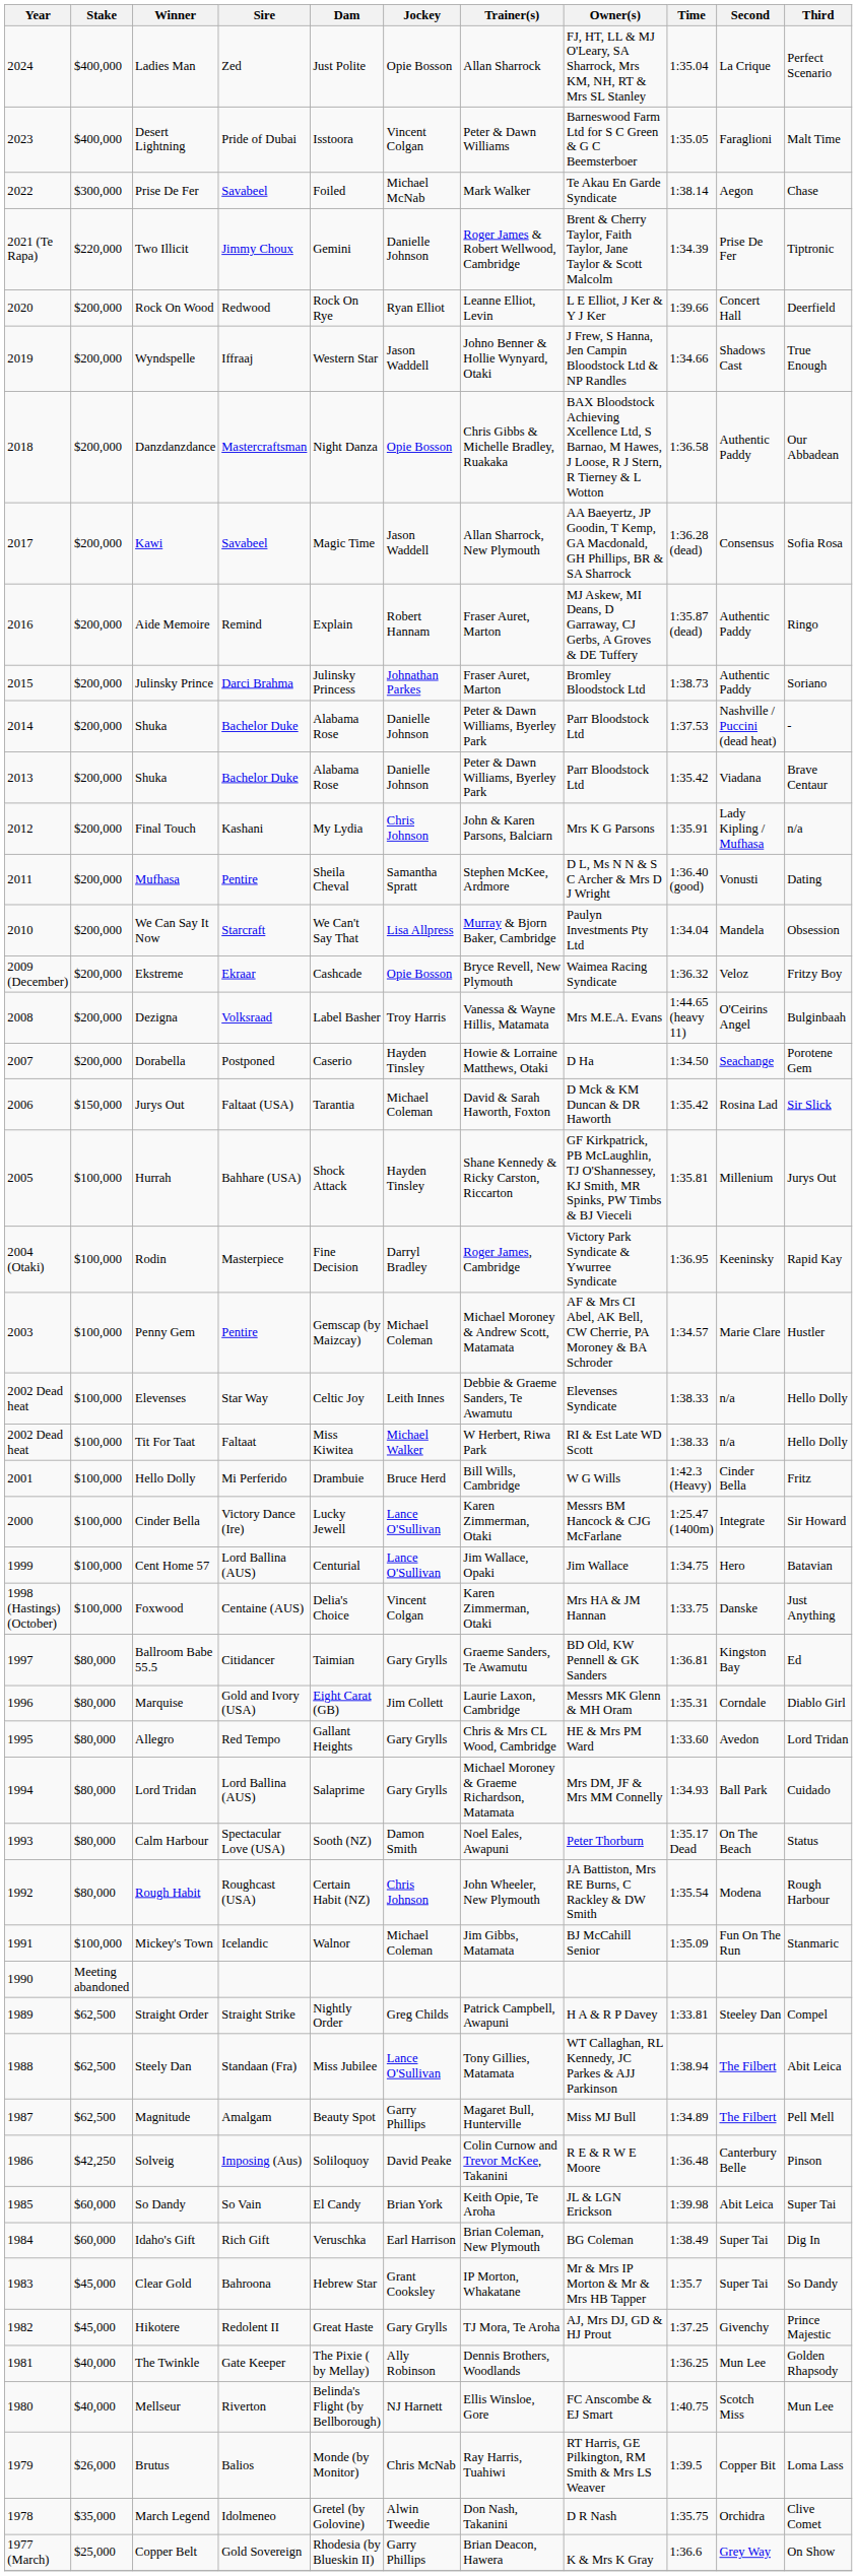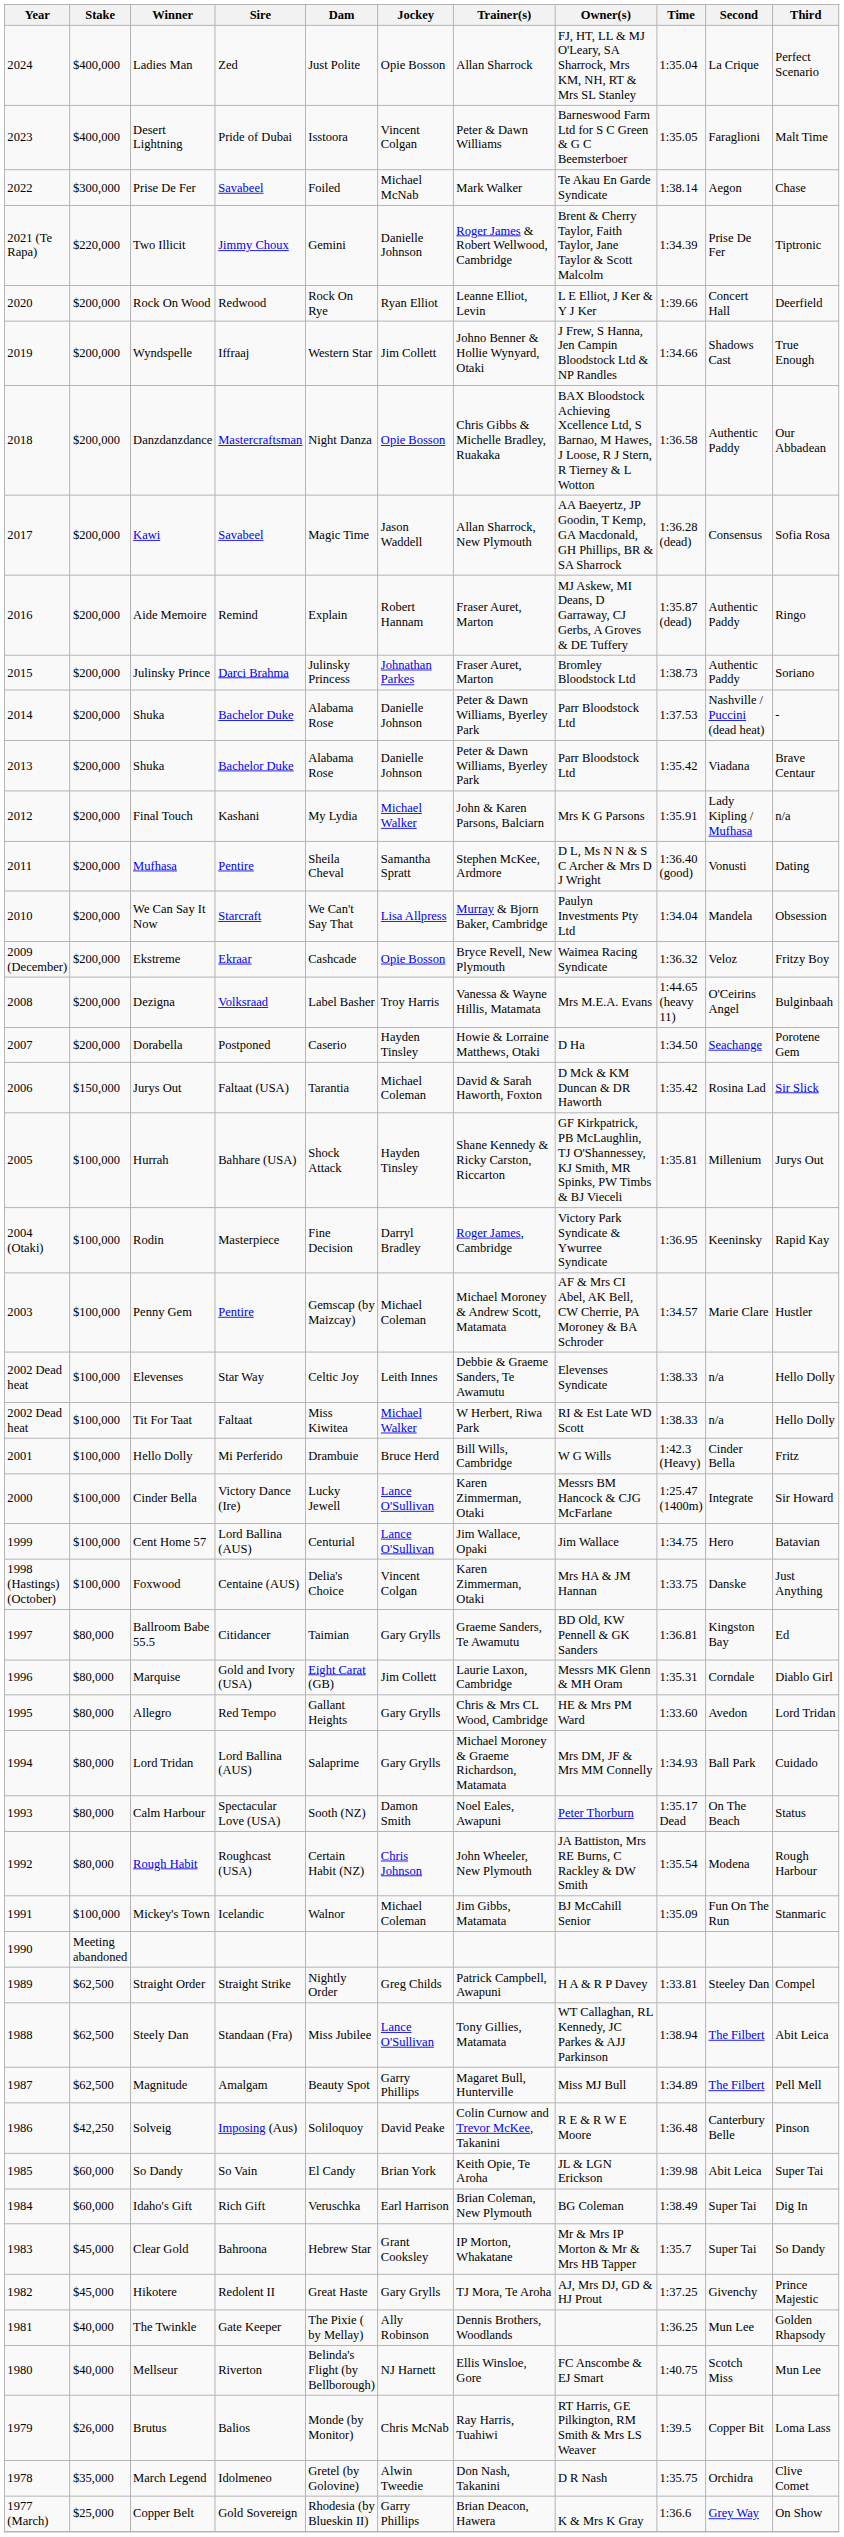 <table class="wikitable sortable" style="font-size:90%">
 <tr>
 <th style="width:20px">Year</th>
 <th style="width:40px">Stake</th>
 <th style="width:70px">Winner</th>
 <th style="width:70px">Sire</th>
 <th style="width:70px">Dam</th>
 <th style="width:80px">Jockey</th>
 <th style="width:110px">Trainer(s)</th>
 <th style="width:110px">Owner(s)</th>
 <th style="width:40px">Time</th>
 <th style="width:70px">Second</th>
 <th style="width:70px">Third</th>
 </tr>
 <tr>
 <td>2024</td>
 <td>$400,000</td>
 <td>Ladies Man</td>
 <td>Zed</td>
 <td>Just Polite</td>
 <td>Opie Bosson</td>
 <td>Allan Sharrock</td>
 <td>FJ, HT, LL & MJ O'Leary, SA Sharrock, Mrs KM, NH, RT & Mrs SL Stanley</td>
 <td>1:35.04</td>
 <td>La Crique</td>
 <td>Perfect Scenario</td>
 </tr>
 <tr>
 <td>2023</td>
 <td>$400,000</td>
 <td>Desert Lightning</td>
 <td>Pride of Dubai</td>
 <td>Isstoora</td>
 <td>Vincent Colgan</td>
 <td>Peter & Dawn Williams</td>
 <td>Barneswood Farm Ltd for S C Green & G C Beemsterboer</td>
 <td>1:35.05</td>
 <td>Faraglioni</td>
 <td>Malt Time</td>
 </tr>
 <tr>
 <td>2022</td>
 <td>$300,000</td>
 <td>Prise De Fer</td>
 <td><a href='#'>Savabeel</a></td>
 <td>Foiled</td>
 <td>Michael McNab</td>
 <td>Mark Walker</td>
 <td>Te Akau En Garde Syndicate</td>
 <td>1:38.14</td>
 <td>Aegon</td>
 <td>Chase</td>
 </tr>
 <tr>
 <td>2021 (Te Rapa)</td>
 <td>$220,000</td>
 <td>Two Illicit</td>
 <td><a href='#'>Jimmy Choux</a></td>
 <td>Gemini</td>
 <td>Danielle Johnson</td>
 <td><a href='#'>Roger James</a> & Robert Wellwood, Cambridge</td>
 <td>Brent & Cherry Taylor, Faith Taylor, Jane Taylor & Scott Malcolm</td>
 <td>1:34.39</td>
 <td>Prise De Fer</td>
 <td>Tiptronic</td>
 </tr>
 <tr>
 <td>2020</td>
 <td>$200,000</td>
 <td>Rock On Wood</td>
 <td>Redwood</td>
 <td>Rock On Rye</td>
 <td>Ryan Elliot</td>
 <td>Leanne Elliot,  Levin</td>
 <td>L E Elliot, J Ker & Y J Ker</td>
 <td>1:39.66</td>
 <td>Concert Hall</td>
 <td>Deerfield</td>
 </tr>
 <tr>
 <td>2019</td>
 <td>$200,000</td>
 <td>Wyndspelle</td>
 <td>Iffraaj</td>
 <td>Western Star</td>
-<td>Jason Waddell</td>
+<td>Jim Collett</td>
 <td>Johno Benner & Hollie Wynyard, Otaki</td>
 <td>J Frew, S Hanna, Jen Campin Bloodstock Ltd & NP Randles</td>
 <td>1:34.66</td>
 <td>Shadows Cast</td>
 <td>True Enough</td>
 </tr>
 <tr>
 <td>2018</td>
 <td>$200,000</td>
 <td>Danzdanzdance</td>
 <td><a href='#'>Mastercraftsman</a></td>
 <td>Night Danza</td>
 <td><a href='#'>Opie Bosson</a></td>
 <td>Chris Gibbs & Michelle Bradley, Ruakaka</td>
 <td>BAX Bloodstock Achieving Xcellence Ltd, S Barnao, M Hawes, J Loose, R J Stern, R Tierney & L Wotton</td>
 <td>1:36.58</td>
 <td>Authentic Paddy</td>
 <td>Our Abbadean</td>
 </tr>
 <tr>
 <td>2017</td>
 <td>$200,000</td>
 <td><a href='#'>Kawi</a></td>
 <td><a href='#'>Savabeel</a></td>
 <td>Magic Time</td>
 <td>Jason Waddell</td>
 <td>Allan Sharrock, New Plymouth</td>
 <td>AA Baeyertz, JP Goodin, T Kemp, GA Macdonald, GH Phillips, BR & SA Sharrock</td>
 <td>1:36.28 (dead)</td>
 <td>Consensus</td>
 <td>Sofia Rosa</td>
 </tr>
 <tr>
 <td>2016</td>
 <td>$200,000</td>
 <td>Aide Memoire</td>
 <td>Remind</td>
 <td>Explain</td>
 <td>Robert Hannam</td>
 <td>Fraser Auret, Marton</td>
 <td>MJ Askew, MI Deans, D Garraway, CJ Gerbs, A Groves & DE Tuffery</td>
 <td>1:35.87 (dead)</td>
 <td>Authentic Paddy</td>
 <td>Ringo</td>
 </tr>
 <tr>
 <td>2015</td>
 <td>$200,000</td>
 <td>Julinsky Prince</td>
 <td><a href='#'>Darci Brahma</a></td>
 <td>Julinsky Princess</td>
 <td><a href='#'>Johnathan Parkes</a></td>
 <td>Fraser Auret, Marton</td>
 <td>Bromley Bloodstock Ltd</td>
 <td>1:38.73</td>
 <td>Authentic Paddy</td>
 <td>Soriano</td>
 </tr>
 <tr>
 <td>2014</td>
 <td>$200,000</td>
 <td>Shuka</td>
 <td><a href='#'>Bachelor Duke</a></td>
 <td>Alabama Rose</td>
 <td>Danielle Johnson</td>
 <td>Peter & Dawn Williams, Byerley Park</td>
 <td>Parr Bloodstock Ltd</td>
 <td>1:37.53</td>
 <td>Nashville / <a href='#'>Puccini</a> (dead heat)</td>
 <td>-</td>
 </tr>
 <tr>
 <td>2013</td>
 <td>$200,000</td>
 <td>Shuka</td>
 <td><a href='#'>Bachelor Duke</a></td>
 <td>Alabama Rose</td>
 <td>Danielle Johnson</td>
 <td>Peter & Dawn Williams, Byerley Park</td>
 <td>Parr Bloodstock Ltd</td>
 <td>1:35.42</td>
 <td>Viadana</td>
 <td>Brave Centaur</td>
 </tr>
 <tr>
 <td>2012</td>
 <td>$200,000</td>
 <td>Final Touch</td>
 <td>Kashani</td>
 <td>My Lydia</td>
-<td><a href='#'>Chris Johnson</a></td>
+<td><a href='#'>Michael Walker</a></td>
 <td>John & Karen Parsons, Balciarn</td>
 <td>Mrs K G Parsons</td>
 <td>1:35.91</td>
 <td>Lady Kipling / <a href='#'>Mufhasa</a></td>
 <td>n/a</td>
 </tr>
 <tr>
 <td>2011</td>
 <td>$200,000</td>
 <td><a href='#'>Mufhasa</a></td>
 <td><a href='#'>Pentire</a></td>
 <td>Sheila Cheval</td>
 <td>Samantha Spratt</td>
 <td>Stephen McKee, Ardmore</td>
 <td>D L, Ms N N & S C Archer & Mrs D J Wright</td>
 <td>1:36.40 (good)</td>
 <td>Vonusti</td>
 <td>Dating</td>
 </tr>
 <tr>
 <td>2010</td>
 <td>$200,000</td>
 <td>We Can Say It Now</td>
 <td><a href='#'>Starcraft</a></td>
 <td>We Can't Say That</td>
 <td><a href='#'>Lisa Allpress</a></td>
 <td><a href='#'>Murray</a> & Bjorn Baker, Cambridge</td>
 <td>Paulyn Investments Pty Ltd</td>
 <td>1:34.04</td>
 <td>Mandela</td>
 <td>Obsession</td>
 </tr>
 <tr>
 <td>2009 (December)</td>
 <td>$200,000</td>
 <td>Ekstreme</td>
 <td><a href='#'>Ekraar</a></td>
 <td>Cashcade</td>
 <td><a href='#'>Opie Bosson</a></td>
 <td>Bryce Revell, New Plymouth</td>
 <td>Waimea Racing Syndicate</td>
 <td>1:36.32</td>
 <td>Veloz</td>
 <td>Fritzy Boy</td>
 </tr>
 <tr>
 <td>2008</td>
 <td>$200,000</td>
 <td>Dezigna</td>
 <td><a href='#'>Volksraad</a></td>
 <td>Label Basher</td>
 <td>Troy Harris</td>
 <td>Vanessa & Wayne Hillis, Matamata</td>
 <td>Mrs M.E.A. Evans</td>
 <td>1:44.65 (heavy 11)</td>
 <td>O'Ceirins Angel</td>
 <td>Bulginbaah</td>
 </tr>
 <tr>
 <td>2007</td>
 <td>$200,000</td>
 <td>Dorabella</td>
 <td>Postponed</td>
 <td>Caserio</td>
 <td>Hayden Tinsley</td>
 <td>Howie & Lorraine Matthews, Otaki</td>
 <td>D Ha</td>
 <td>1:34.50</td>
 <td><a href='#'>Seachange</a></td>
 <td>Porotene Gem</td>
 </tr>
 <tr>
 <td>2006</td>
 <td>$150,000</td>
 <td>Jurys Out</td>
 <td>Faltaat (USA)</td>
 <td>Tarantia</td>
 <td>Michael Coleman</td>
 <td>David & Sarah Haworth, Foxton</td>
 <td>D Mck & KM Duncan & DR Haworth</td>
 <td>1:35.42</td>
 <td>Rosina Lad</td>
 <td><a href='#'>Sir Slick</a></td>
 </tr>
 <tr>
 <td>2005</td>
 <td>$100,000</td>
 <td>Hurrah</td>
 <td>Bahhare (USA)</td>
 <td>Shock Attack</td>
 <td>Hayden Tinsley</td>
 <td>Shane Kennedy & Ricky Carston, Riccarton</td>
 <td>GF Kirkpatrick, PB McLaughlin, TJ O'Shannessey, KJ Smith, MR Spinks, PW Timbs & BJ Vieceli</td>
 <td>1:35.81</td>
 <td>Millenium</td>
 <td>Jurys Out</td>
 </tr>
 <tr>
 <td>2004 (Otaki)</td>
 <td>$100,000</td>
 <td>Rodin</td>
 <td>Masterpiece</td>
 <td>Fine Decision</td>
 <td>Darryl Bradley</td>
 <td><a href='#'>Roger James</a>, Cambridge</td>
 <td>Victory Park Syndicate  & Ywurree Syndicate</td>
 <td>1:36.95</td>
 <td>Keeninsky</td>
 <td>Rapid Kay</td>
 </tr>
 <tr>
 <td>2003</td>
 <td>$100,000</td>
 <td>Penny Gem</td>
 <td><a href='#'>Pentire</a></td>
 <td>Gemscap (by Maizcay)</td>
 <td>Michael Coleman</td>
 <td>Michael Moroney & Andrew Scott, Matamata</td>
 <td>AF & Mrs CI Abel, AK Bell, CW Cherrie, PA Moroney & BA Schroder</td>
 <td>1:34.57</td>
 <td>Marie Clare</td>
 <td>Hustler</td>
 </tr>
 <tr>
 <td>2002 Dead heat</td>
 <td>$100,000</td>
 <td>Elevenses</td>
 <td>Star Way</td>
 <td>Celtic Joy</td>
 <td>Leith Innes</td>
 <td>Debbie & Graeme Sanders, Te Awamutu</td>
 <td>Elevenses Syndicate</td>
 <td>1:38.33</td>
 <td>n/a</td>
 <td>Hello Dolly</td>
 </tr>
 <tr>
 <td>2002 Dead heat</td>
 <td>$100,000</td>
 <td>Tit For Taat</td>
 <td>Faltaat</td>
 <td>Miss Kiwitea</td>
 <td><a href='#'>Michael Walker</a></td>
 <td>W Herbert, Riwa Park</td>
 <td>RI & Est Late WD Scott</td>
 <td>1:38.33</td>
 <td>n/a</td>
 <td>Hello Dolly</td>
 </tr>
 <tr>
 <td>2001</td>
 <td>$100,000</td>
 <td>Hello Dolly</td>
 <td>Mi Perferido</td>
 <td>Drambuie</td>
 <td>Bruce Herd</td>
 <td>Bill Wills, Cambridge</td>
 <td>W G Wills</td>
 <td>1:42.3 (Heavy)</td>
 <td>Cinder Bella</td>
 <td>Fritz</td>
 </tr>
 <tr>
 <td>2000</td>
 <td>$100,000</td>
 <td>Cinder Bella</td>
 <td>Victory Dance (Ire)</td>
 <td>Lucky Jewell</td>
 <td><a href='#'>Lance O'Sullivan</a></td>
 <td>Karen Zimmerman, Otaki</td>
 <td>Messrs BM Hancock & CJG McFarlane</td>
 <td>1:25.47 (1400m)</td>
 <td>Integrate</td>
 <td>Sir Howard</td>
 </tr>
 <tr>
 <td>1999</td>
 <td>$100,000</td>
 <td>Cent Home 57</td>
 <td>Lord Ballina (AUS)</td>
 <td>Centurial</td>
 <td><a href='#'>Lance O'Sullivan</a></td>
 <td>Jim Wallace, Opaki</td>
 <td>Jim Wallace</td>
 <td>1:34.75</td>
 <td>Hero</td>
 <td>Batavian</td>
 </tr>
 <tr>
 <td>1998 (Hastings) (October)</td>
 <td>$100,000</td>
 <td>Foxwood</td>
 <td>Centaine (AUS)</td>
 <td>Delia's Choice</td>
 <td>Vincent Colgan</td>
 <td>Karen Zimmerman, Otaki</td>
 <td>Mrs HA & JM Hannan</td>
 <td>1:33.75</td>
 <td>Danske</td>
 <td>Just Anything</td>
 </tr>
 <tr>
 <td>1997</td>
 <td>$80,000</td>
 <td>Ballroom Babe 55.5</td>
 <td>Citidancer</td>
 <td>Taimian</td>
 <td>Gary Grylls</td>
 <td>Graeme Sanders, Te Awamutu</td>
 <td>BD Old, KW Pennell & GK Sanders</td>
 <td>1:36.81</td>
 <td>Kingston Bay</td>
 <td>Ed</td>
 </tr>
 <tr>
 <td>1996</td>
 <td>$80,000</td>
 <td>Marquise</td>
 <td>Gold and Ivory (USA)</td>
 <td><a href='#'>Eight Carat</a> (GB)</td>
 <td>Jim Collett</td>
 <td>Laurie Laxon, Cambridge</td>
 <td>Messrs MK Glenn & MH Oram</td>
 <td>1:35.31</td>
 <td>Corndale</td>
 <td>Diablo Girl</td>
 </tr>
 <tr>
 <td>1995</td>
 <td>$80,000</td>
 <td>Allegro</td>
 <td>Red Tempo</td>
 <td>Gallant Heights</td>
 <td>Gary Grylls</td>
 <td>Chris & Mrs CL Wood, Cambridge</td>
 <td>HE & Mrs PM Ward</td>
 <td>1:33.60</td>
 <td>Avedon</td>
 <td>Lord Tridan</td>
 </tr>
 <tr>
 <td>1994</td>
 <td>$80,000</td>
 <td>Lord Tridan</td>
 <td>Lord Ballina (AUS)</td>
 <td>Salaprime</td>
 <td>Gary Grylls</td>
 <td>Michael Moroney & Graeme Richardson, Matamata</td>
 <td>Mrs DM, JF & Mrs MM Connelly</td>
 <td>1:34.93</td>
 <td>Ball Park</td>
 <td>Cuidado</td>
 </tr>
 <tr>
 <td>1993</td>
 <td>$80,000</td>
 <td>Calm Harbour</td>
 <td>Spectacular Love (USA)</td>
 <td>Sooth (NZ)</td>
 <td>Damon Smith</td>
 <td>Noel Eales, Awapuni</td>
 <td><a href='#'>Peter Thorburn</a></td>
 <td>1:35.17 Dead</td>
 <td>On The Beach</td>
 <td>Status</td>
 </tr>
 <tr>
 <td>1992</td>
 <td>$80,000</td>
 <td><a href='#'>Rough Habit</a></td>
 <td>Roughcast (USA)</td>
 <td>Certain Habit (NZ)</td>
 <td><a href='#'>Chris Johnson</a></td>
 <td>John Wheeler, New Plymouth</td>
 <td>JA Battiston, Mrs RE Burns, C Rackley & DW Smith</td>
 <td>1:35.54</td>
 <td>Modena</td>
 <td>Rough Harbour</td>
 </tr>
 <tr>
 <td>1991</td>
 <td>$100,000</td>
 <td>Mickey's Town</td>
 <td>Icelandic</td>
 <td>Walnor</td>
 <td>Michael Coleman</td>
 <td>Jim Gibbs, Matamata</td>
 <td>BJ McCahill Senior</td>
 <td>1:35.09</td>
 <td>Fun On The Run</td>
 <td>Stanmaric</td>
 </tr>
 <tr>
 <td>1990</td>
 <td>Meeting abandoned</td>
 <td></td>
 <td></td>
 <td></td>
 <td></td>
 <td></td>
 <td></td>
 <td></td>
 <td></td>
 </tr>
 <tr>
 <td>1989</td>
 <td>$62,500</td>
 <td>Straight Order</td>
 <td>Straight Strike</td>
 <td>Nightly Order</td>
 <td>Greg Childs</td>
 <td>Patrick Campbell, Awapuni</td>
 <td>H A & R P Davey</td>
 <td>1:33.81</td>
 <td>Steeley Dan</td>
 <td>Compel</td>
 </tr>
 <tr>
 <td>1988</td>
 <td>$62,500</td>
 <td>Steely Dan</td>
 <td>Standaan (Fra)</td>
 <td>Miss Jubilee</td>
 <td><a href='#'>Lance O'Sullivan</a></td>
 <td>Tony Gillies, Matamata</td>
 <td>WT Callaghan, RL Kennedy, JC Parkes & AJJ Parkinson</td>
 <td>1:38.94</td>
 <td><a href='#'>The Filbert</a></td>
 <td>Abit Leica</td>
 </tr>
 <tr>
 <td>1987</td>
 <td>$62,500</td>
 <td>Magnitude</td>
 <td>Amalgam</td>
 <td>Beauty Spot</td>
 <td>Garry Phillips</td>
 <td>Magaret Bull, Hunterville</td>
 <td>Miss MJ Bull</td>
 <td>1:34.89</td>
 <td><a href='#'>The Filbert</a></td>
 <td>Pell Mell</td>
 </tr>
 <tr>
 <td>1986</td>
 <td>$42,250</td>
 <td>Solveig</td>
 <td><a href='#'>Imposing</a> (Aus)</td>
 <td>Soliloquoy</td>
 <td>David Peake</td>
 <td>Colin Curnow and <a href='#'>Trevor McKee</a>, Takanini</td>
 <td>R E & R W E Moore</td>
 <td>1:36.48</td>
 <td>Canterbury Belle</td>
 <td>Pinson</td>
 </tr>
 <tr>
 <td>1985</td>
 <td>$60,000</td>
 <td>So Dandy</td>
 <td>So Vain</td>
 <td>El Candy</td>
 <td>Brian York</td>
 <td>Keith Opie, Te Aroha</td>
 <td>JL & LGN Erickson</td>
 <td>1:39.98</td>
 <td>Abit Leica</td>
 <td>Super Tai</td>
 </tr>
 <tr>
 <td>1984</td>
 <td>$60,000</td>
 <td>Idaho's Gift</td>
 <td>Rich Gift</td>
 <td>Veruschka</td>
 <td>Earl Harrison</td>
 <td>Brian Coleman, New Plymouth</td>
 <td>BG Coleman</td>
 <td>1:38.49</td>
 <td>Super Tai</td>
 <td>Dig In</td>
 </tr>
 <tr>
 <td>1983</td>
 <td>$45,000</td>
 <td>Clear Gold</td>
 <td>Bahroona</td>
 <td>Hebrew Star</td>
 <td>Grant Cooksley</td>
 <td>IP Morton, Whakatane</td>
 <td>Mr & Mrs IP Morton & Mr & Mrs HB Tapper</td>
 <td>1:35.7</td>
 <td>Super Tai</td>
 <td>So Dandy</td>
 </tr>
 <tr>
 <td>1982</td>
 <td>$45,000</td>
 <td>Hikotere</td>
 <td>Redolent II</td>
 <td>Great Haste</td>
 <td>Gary Grylls</td>
 <td>TJ Mora, Te Aroha</td>
 <td>AJ, Mrs DJ, GD & HJ Prout</td>
 <td>1:37.25</td>
 <td>Givenchy</td>
 <td>Prince Majestic</td>
 </tr>
 <tr>
 <td>1981</td>
 <td>$40,000</td>
 <td>The Twinkle</td>
 <td>Gate Keeper</td>
 <td>The Pixie ( by Mellay)</td>
 <td>Ally Robinson</td>
 <td>Dennis Brothers, Woodlands</td>
 <td></td>
 <td>1:36.25</td>
 <td>Mun Lee</td>
 <td>Golden Rhapsody</td>
 </tr>
 <tr>
 <td>1980</td>
 <td>$40,000</td>
 <td>Mellseur</td>
 <td>Riverton</td>
 <td>Belinda's Flight (by Bellborough)</td>
 <td>NJ Harnett</td>
 <td>Ellis Winsloe, Gore</td>
 <td>FC Anscombe & EJ Smart</td>
 <td>1:40.75</td>
 <td>Scotch Miss</td>
 <td>Mun Lee</td>
 </tr>
 <tr>
 <td>1979</td>
 <td>$26,000</td>
 <td>Brutus</td>
 <td>Balios</td>
 <td>Monde (by Monitor)</td>
 <td>Chris McNab</td>
 <td>Ray Harris, Tuahiwi</td>
 <td>RT Harris, GE Pilkington, RM Smith & Mrs LS Weaver</td>
 <td>1:39.5</td>
 <td>Copper Bit</td>
 <td>Loma Lass</td>
 </tr>
 <tr>
 <td>1978</td>
 <td>$35,000</td>
 <td>March Legend</td>
 <td>Idolmeneo</td>
 <td>Gretel (by Golovine)</td>
 <td>Alwin Tweedie</td>
 <td>Don Nash, Takanini</td>
 <td>D R Nash</td>
 <td>1:35.75</td>
 <td>Orchidra</td>
 <td>Clive Comet</td>
 </tr>
 <tr>
 <td>1977 (March)</td>
 <td>$25,000</td>
 <td>Copper Belt</td>
 <td>Gold Sovereign</td>
 <td>Rhodesia (by Blueskin II)</td>
 <td>Garry Phillips</td>
 <td>Brian Deacon, Hawera</td>
 <td><br>K & Mrs K Gray</td>
 <td>1:36.6</td>
 <td><a href='#'>Grey Way</a></td>
 <td>On Show</td>
 </tr>
 <tr>
 </tr>
 </table>
